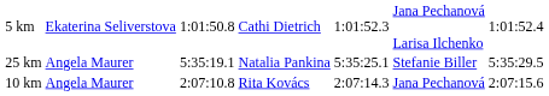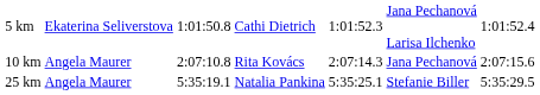 <table>
 <tr>
 <td>5 km</td>
 <td><a href='#'>Ekaterina Seliverstova</a> <br> </td>
 <td>1:01:50.8</td>
 <td><a href='#'>Cathi Dietrich</a> <br> </td>
 <td>1:01:52.3</td>
 <td><a href='#'>Jana Pechanová</a> <br>  <br> <a href='#'>Larisa Ilchenko</a> <br> </td>
 <td>1:01:52.4</td>
 </tr>
 <tr>
+<td>10 km</td>
+<td><a href='#'>Angela Maurer</a> <br> </td>
+<td>2:07:10.8</td>
+<td><a href='#'>Rita Kovács</a> <br> </td>
+<td>2:07:14.3</td>
+<td><a href='#'>Jana Pechanová</a> <br> </td>
+<td>2:07:15.6</td>
+</tr>
+<tr>
 <td>25 km</td>
 <td><a href='#'>Angela Maurer</a> <br> </td>
 <td>5:35:19.1</td>
 <td><a href='#'>Natalia Pankina</a> <br> </td>
 <td>5:35:25.1</td>
 <td><a href='#'>Stefanie Biller</a> <br> </td>
 <td>5:35:29.5</td>
 </tr>
-<tr>
-<td>10 km</td>
-<td><a href='#'>Angela Maurer</a> <br> </td>
-<td>2:07:10.8</td>
-<td><a href='#'>Rita Kovács</a> <br> </td>
-<td>2:07:14.3</td>
-<td><a href='#'>Jana Pechanová</a> <br> </td>
-<td>2:07:15.6</td>
-</tr>
 </table>
